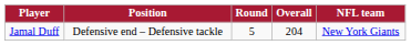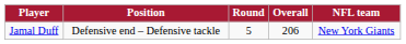 <table class="wikitable" width="65%">
 <tr>
 <th style="background:#A81933;color:#FFFFFF;">Player</th>
 <th style="background:#A81933;color:#FFFFFF;">Position</th>
 <th style="background:#A81933;color:#FFFFFF;">Round</th>
 <th style="background:#A81933;color:#FFFFFF;">Overall</th>
 <th style="background:#A81933;color:#FFFFFF;">NFL team</th>
 </tr>
 <tr align="center" bgcolor="">
 <td><a href='#'>Jamal Duff</a></td>
 <td>Defensive end – Defensive tackle</td>
 <td>5</td>
-<td>204</td>
+<td>206</td>
 <td><a href='#'>New York Giants</a></td>
 </tr>
 </table>
